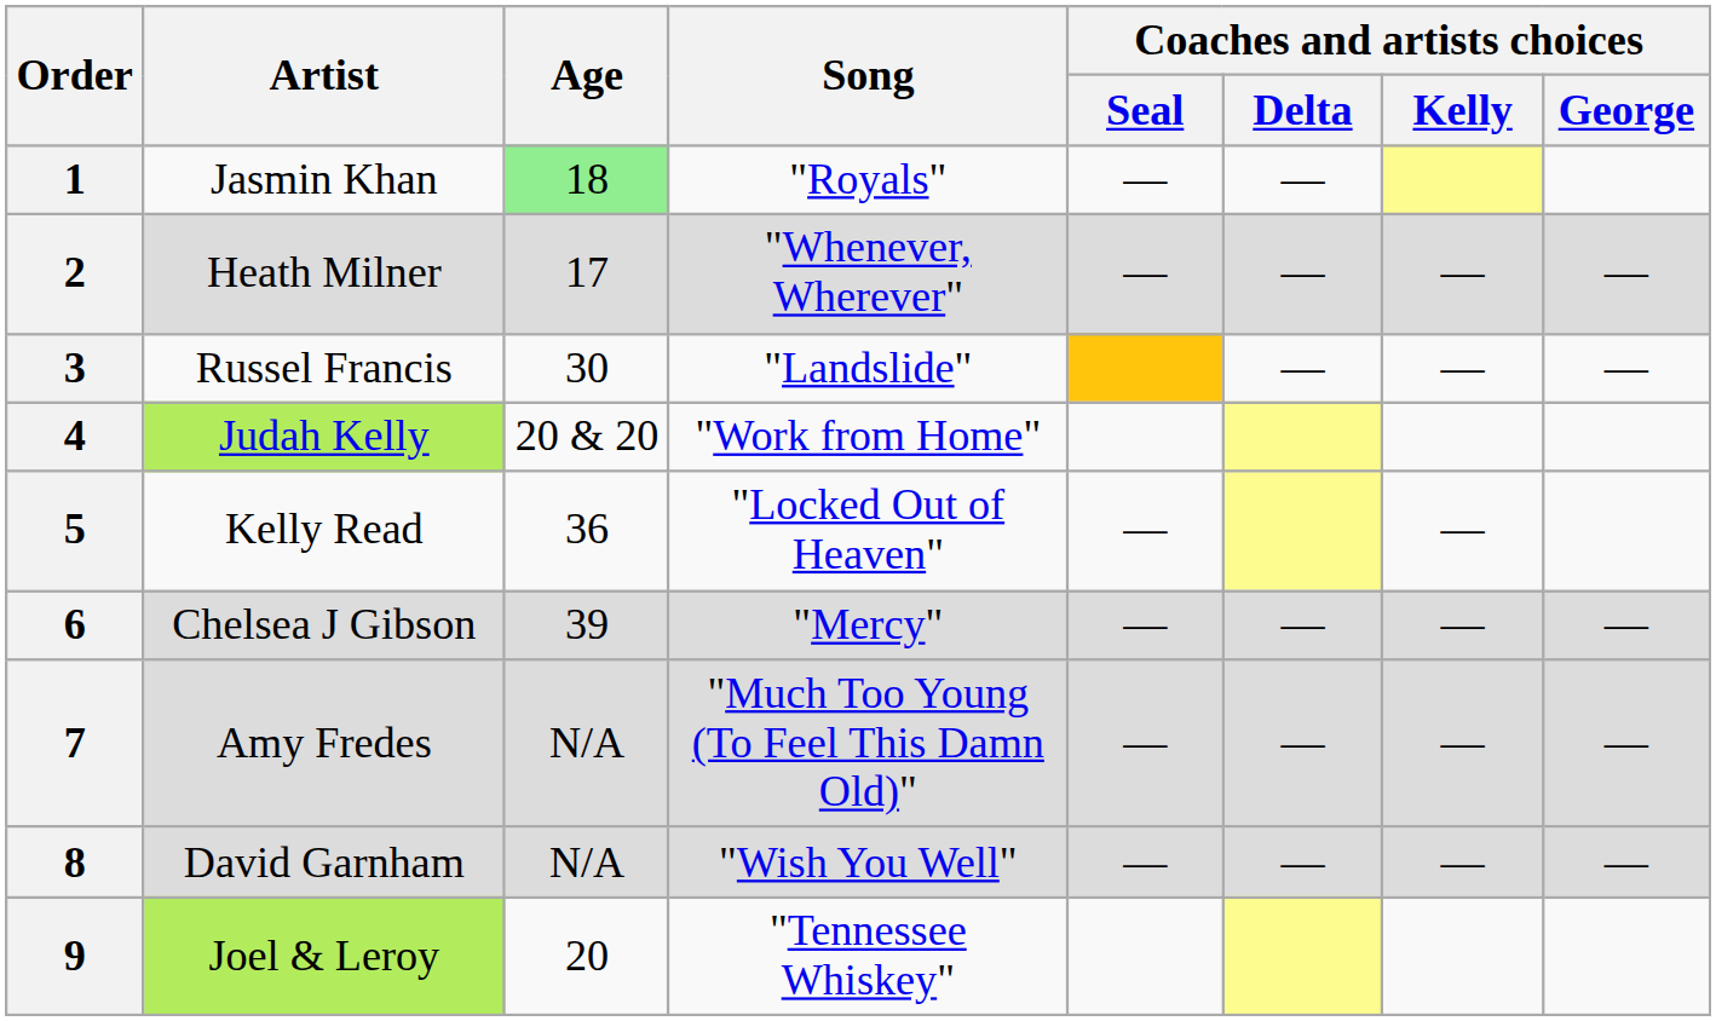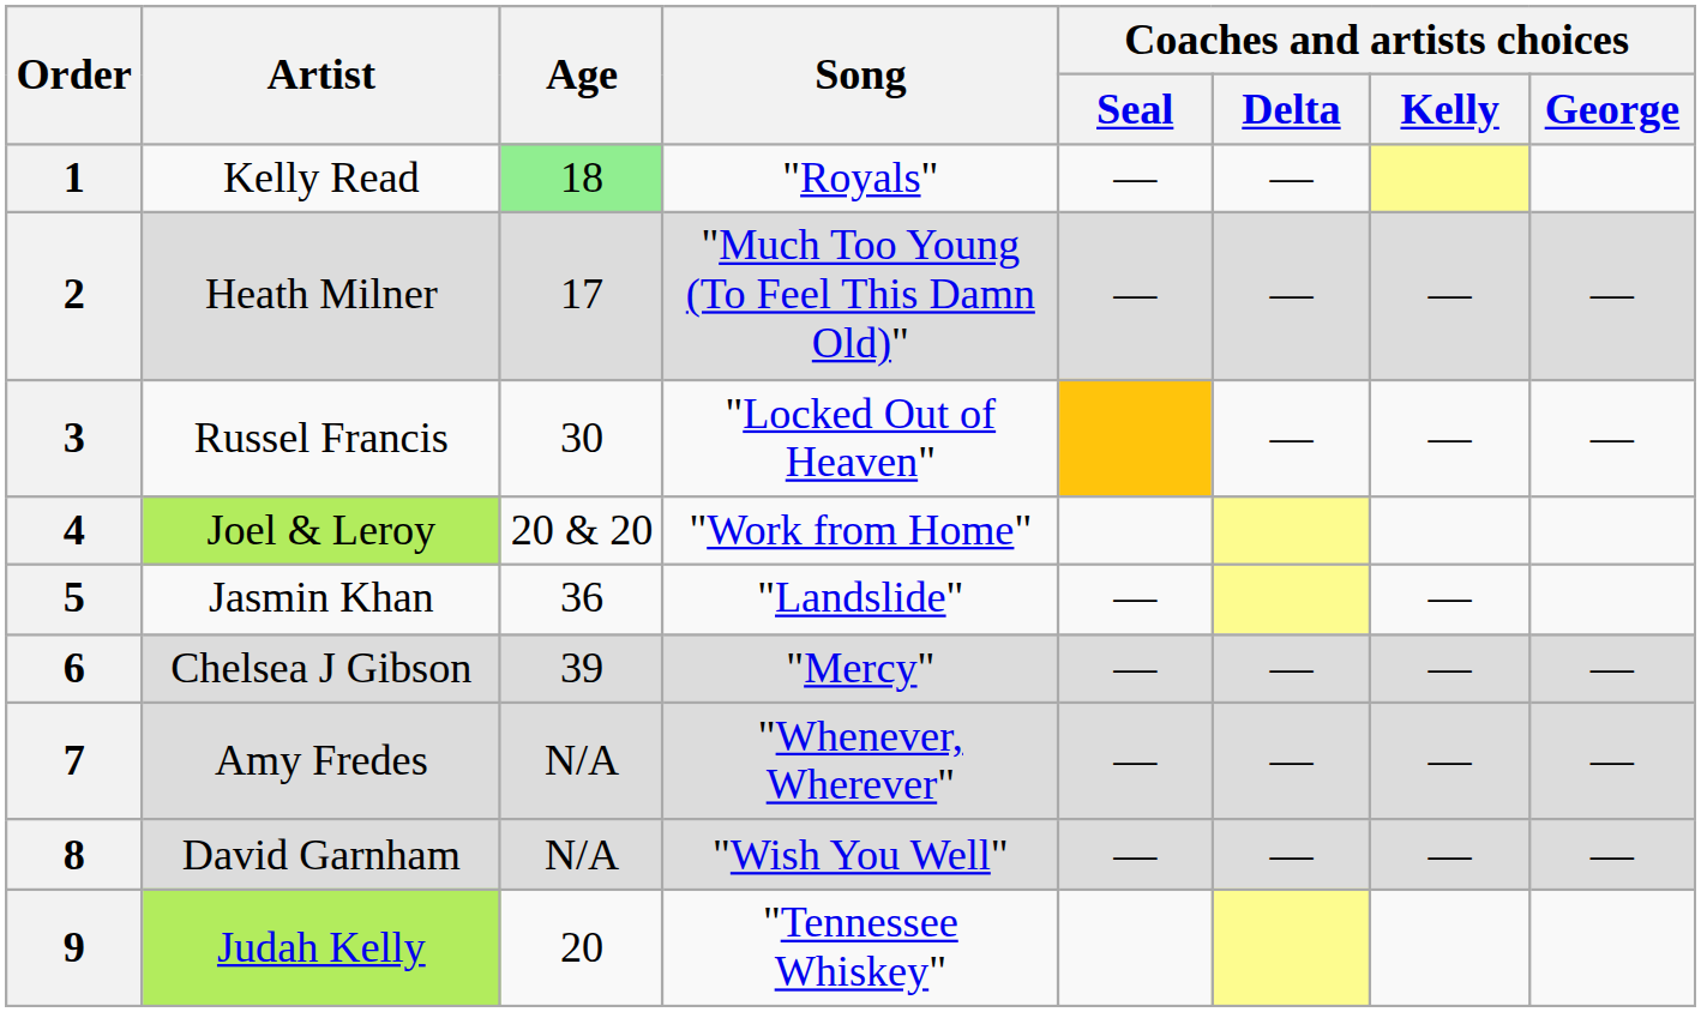 <table class="wikitable" style="text-align:center; width:100%;">
 <tr>
 <th scope="col" rowspan="2" style="width:05%;">Order</th>
 <th scope="col" rowspan="2" style="width:24%;">Artist</th>
 <th scope="col" rowspan="2" style="width:05%;">Age</th>
 <th scope="col" rowspan="2" style="width:26%;">Song</th>
 <th colspan="4" style="width:40%;">Coaches and artists choices</th>
 </tr>
 <tr>
 <th style="width:10%;"><a href='#'>Seal</a></th>
 <th style="width:10%;"><a href='#'>Delta</a></th>
 <th style="width:10%;"><a href='#'>Kelly</a></th>
 <th style="width:10%;"><a href='#'>George</a></th>
 </tr>
 <tr>
 <th>1</th>
-<td>Jasmin Khan</td>
+<td>Kelly Read</td>
 <td style="background: lightgreen;">18</td>
 <td>"<a href='#'>Royals</a>"</td>
 <td>—</td>
 <td>—</td>
 <td style="background-color:#FDFC8F;"> <strong></strong> </td>
 <td> <strong></strong> </td>
 </tr>
 <tr>
 <th>2</th>
 <td style="background-color:#DCDCDC;">Heath Milner</td>
 <td style="background-color:#DCDCDC;">17</td>
-<td style="background-color:#DCDCDC;">"<a href='#'>Whenever, Wherever</a>"</td>
+<td style="background-color:#DCDCDC;">"<a href='#'>Much Too Young (To Feel This Damn Old)</a>"</td>
 <td style="background-color:#DCDCDC;">—</td>
 <td style="background-color:#DCDCDC;">—</td>
 <td style="background-color:#DCDCDC;">—</td>
 <td style="background-color:#DCDCDC;">—</td>
 </tr>
 <tr>
 <th>3</th>
 <td>Russel Francis</td>
 <td>30</td>
-<td>"<a href='#'>Landslide</a>"</td>
+<td>"<a href='#'>Locked Out of Heaven</a>"</td>
 <td style="background-color:#FFC40C;"> <strong></strong> </td>
 <td>—</td>
 <td>—</td>
 <td>—</td>
 </tr>
 <tr>
 <th>4</th>
-<td style="background-color:#B2EC5D;"><a href='#'>Judah Kelly</a></td>
+<td style="background-color:#B2EC5D;">Joel & Leroy</td>
 <td>20 & 20</td>
 <td>"<a href='#'>Work from Home</a>"</td>
 <td> <strong></strong> </td>
 <td style="background-color:#FDFC8F;"> <strong></strong> </td>
 <td> <strong></strong> </td>
 <td> <strong></strong> </td>
 </tr>
 <tr>
 <th>5</th>
-<td>Kelly Read</td>
+<td>Jasmin Khan</td>
 <td>36</td>
-<td>"<a href='#'>Locked Out of Heaven</a>"</td>
+<td>"<a href='#'>Landslide</a>"</td>
 <td>—</td>
 <td style="background-color:#FDFC8F;"> <strong></strong> </td>
 <td>—</td>
 <td> <strong></strong> </td>
 </tr>
 <tr>
 <th>6</th>
 <td style="background-color:#DCDCDC;">Chelsea J Gibson</td>
 <td style="background-color:#DCDCDC;">39</td>
 <td style="background-color:#DCDCDC;">"<a href='#'>Mercy</a>"</td>
 <td style="background-color:#DCDCDC;">—</td>
 <td style="background-color:#DCDCDC;">—</td>
 <td style="background-color:#DCDCDC;">—</td>
 <td style="background-color:#DCDCDC;">—</td>
 </tr>
 <tr>
 <th>7</th>
 <td style="background-color:#DCDCDC;">Amy Fredes</td>
 <td style="background-color:#DCDCDC;">N/A</td>
-<td style="background-color:#DCDCDC;">"<a href='#'>Much Too Young (To Feel This Damn Old)</a>"</td>
+<td style="background-color:#DCDCDC;">"<a href='#'>Whenever, Wherever</a>"</td>
 <td style="background-color:#DCDCDC;">—</td>
 <td style="background-color:#DCDCDC;">—</td>
 <td style="background-color:#DCDCDC;">—</td>
 <td style="background-color:#DCDCDC;">—</td>
 </tr>
 <tr>
 <th>8</th>
 <td style="background-color:#DCDCDC;">David Garnham</td>
 <td style="background-color:#DCDCDC;">N/A</td>
 <td style="background-color:#DCDCDC;">"<a href='#'>Wish You Well</a>"</td>
 <td style="background-color:#DCDCDC;">—</td>
 <td style="background-color:#DCDCDC;">—</td>
 <td style="background-color:#DCDCDC;">—</td>
 <td style="background-color:#DCDCDC;">—</td>
 </tr>
 <tr>
 <th>9</th>
-<td style="background-color:#B2EC5D;">Joel & Leroy</td>
+<td style="background-color:#B2EC5D;"><a href='#'>Judah Kelly</a></td>
 <td>20</td>
 <td>"<a href='#'>Tennessee Whiskey</a>"</td>
 <td> <strong></strong> </td>
 <td style="background-color:#FDFC8F;"> <strong></strong> </td>
 <td> <strong></strong> </td>
 <td> <strong></strong> </td>
 </tr>
 <tr>
 </tr>
 </table>
